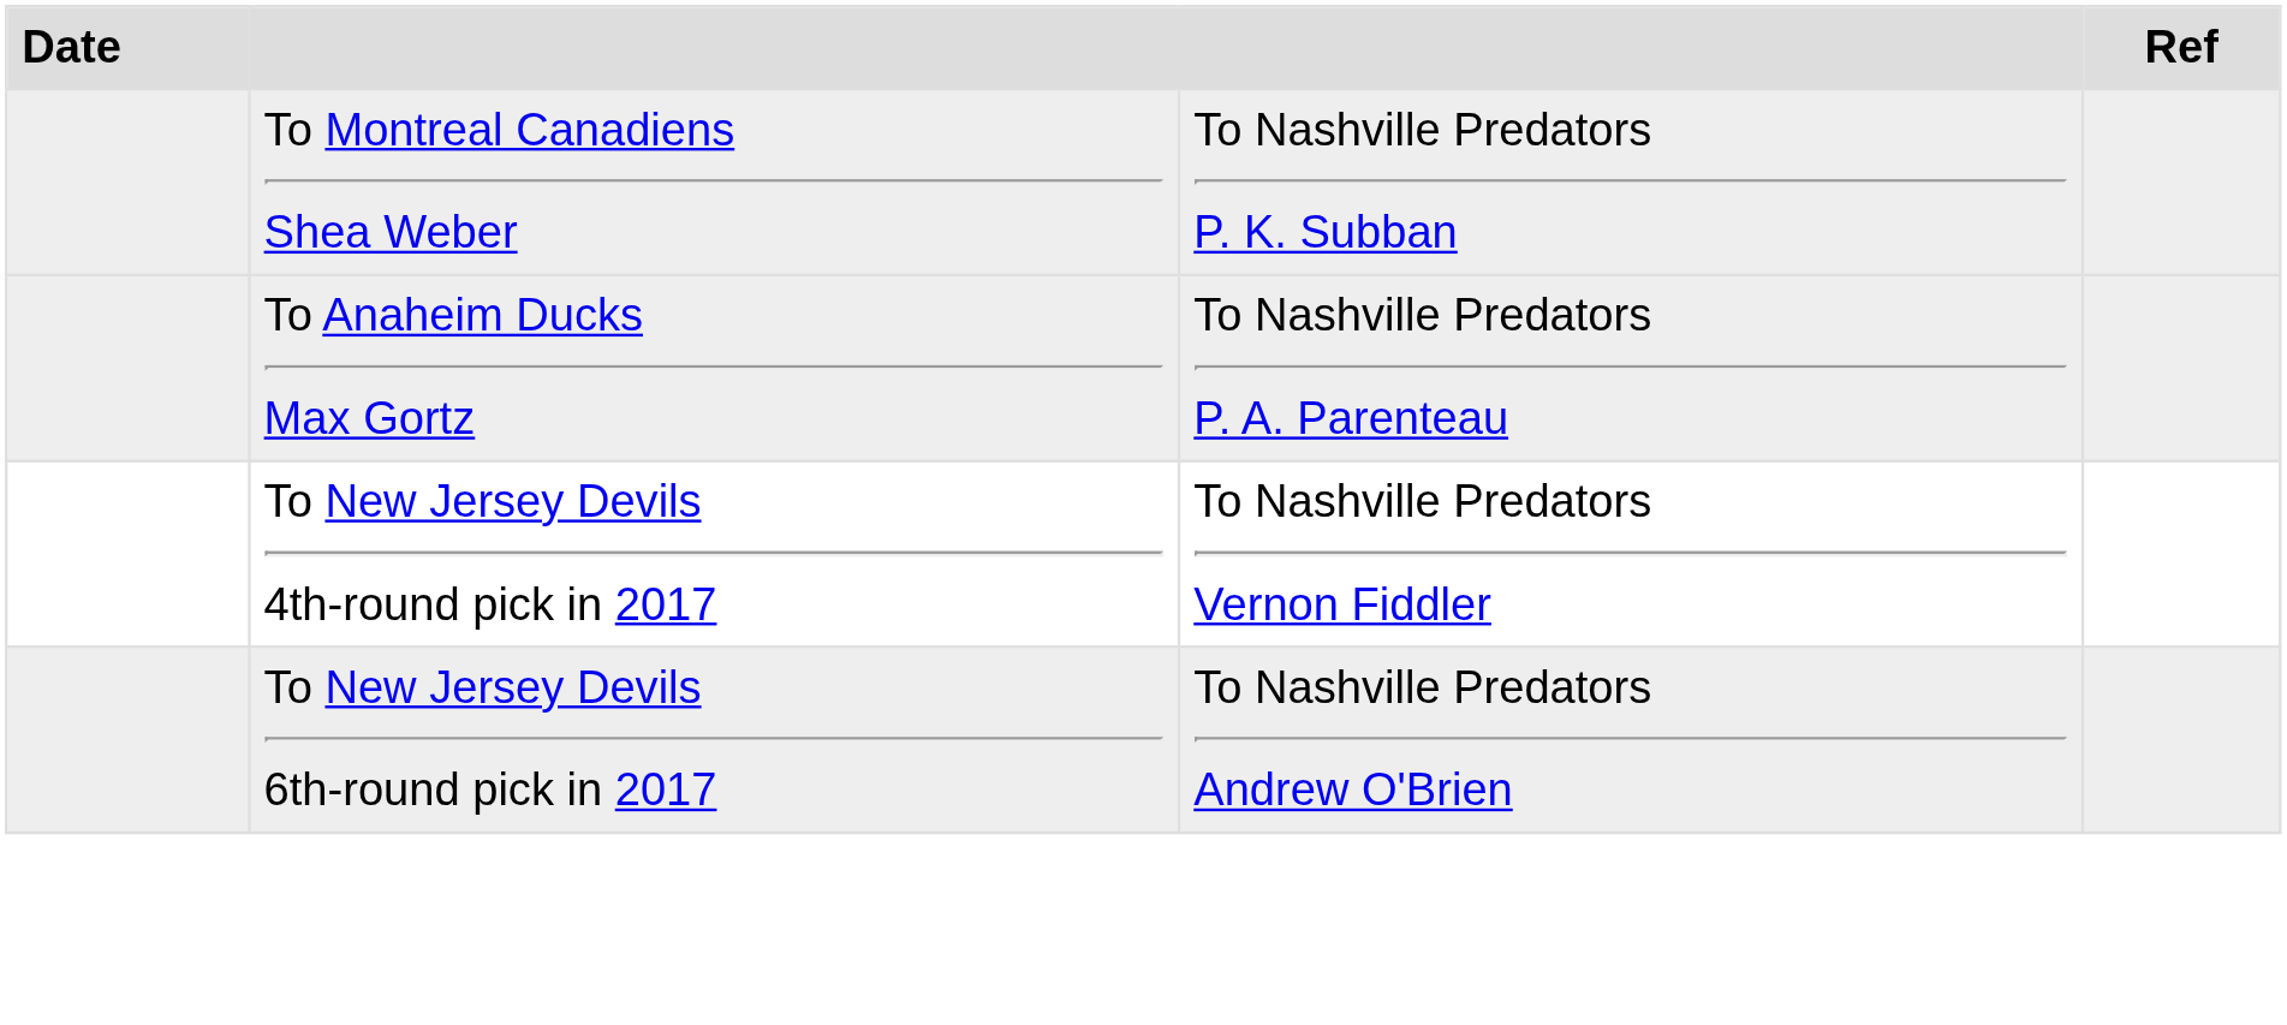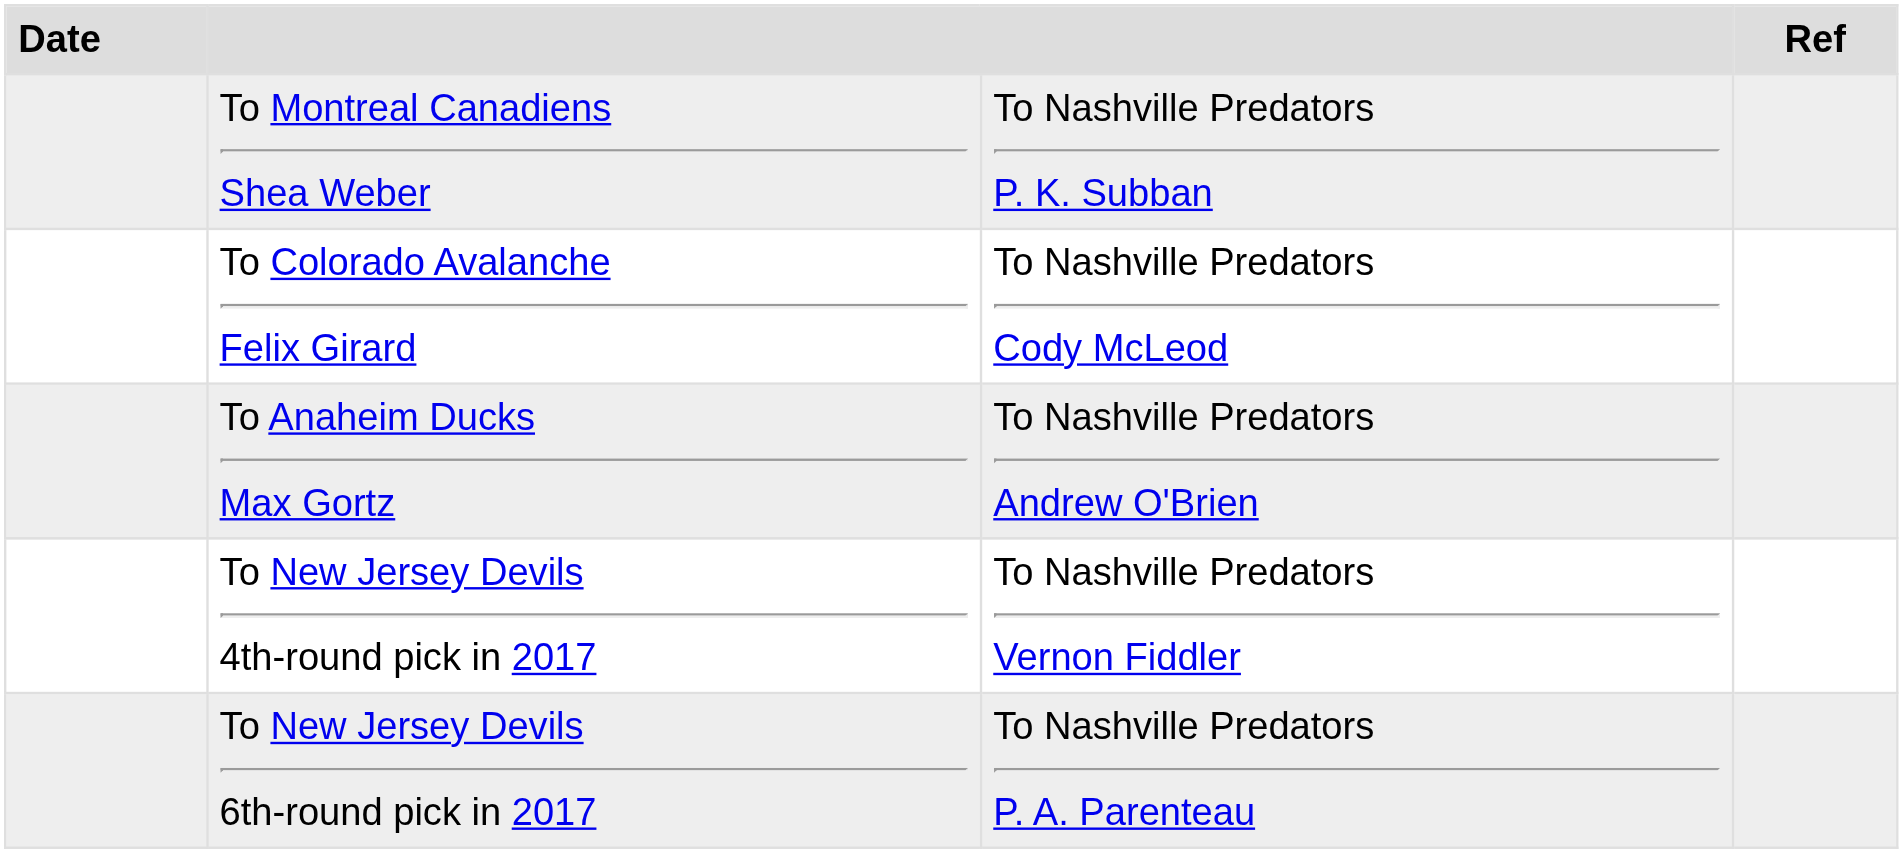 <table border=1 style="border-collapse:collapse" bordercolor="#DFDFDF" cellpadding="5" width=90%>
 <tr style="background:#ddd;">
 <td><strong>Date</strong></td>
 <th colspan="2"></th>
 <th><strong>Ref</strong></th>
 </tr>
 <tr style="background:#eee;">
 <td></td>
 <td valign="top">To <a href='#'>Montreal Canadiens</a> <hr><a href='#'>Shea Weber</a></td>
 <td valign="top">To Nashville Predators <hr><a href='#'>P. K. Subban</a></td>
 <td></td>
 </tr>
+<tr>
+<td></td>
+<td valign="top">To <a href='#'>Colorado Avalanche</a> <hr><a href='#'>Felix Girard</a></td>
+<td valign="top">To Nashville Predators <hr><a href='#'>Cody McLeod</a></td>
+<td></td>
+</tr>
 <tr style="background:#eee;">
 <td></td>
 <td valign="top">To <a href='#'>Anaheim Ducks</a> <hr><a href='#'>Max Gortz</a></td>
-<td valign="top">To Nashville Predators <hr><a href='#'>P. A. Parenteau</a></td>
+<td valign="top">To Nashville Predators <hr><a href='#'>Andrew O'Brien</a></td>
 <td></td>
 </tr>
 <tr>
 <td></td>
 <td valign="top">To <a href='#'>New Jersey Devils</a> <hr>4th-round pick in <a href='#'>2017</a></td>
 <td valign="top">To Nashville Predators <hr><a href='#'>Vernon Fiddler</a></td>
 <td></td>
 </tr>
 <tr style="background:#eee;">
 <td></td>
 <td valign="top">To <a href='#'>New Jersey Devils</a> <hr>6th-round pick in <a href='#'>2017</a></td>
-<td valign="top">To Nashville Predators <hr><a href='#'>Andrew O'Brien</a></td>
+<td valign="top">To Nashville Predators <hr><a href='#'>P. A. Parenteau</a></td>
 <td></td>
 </tr>
 </table>
